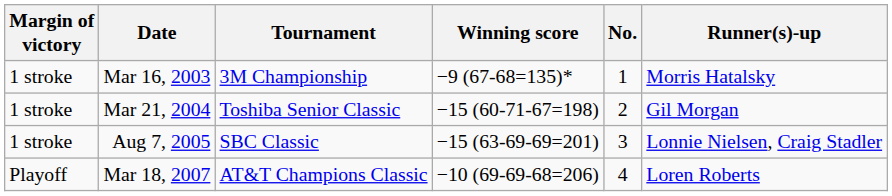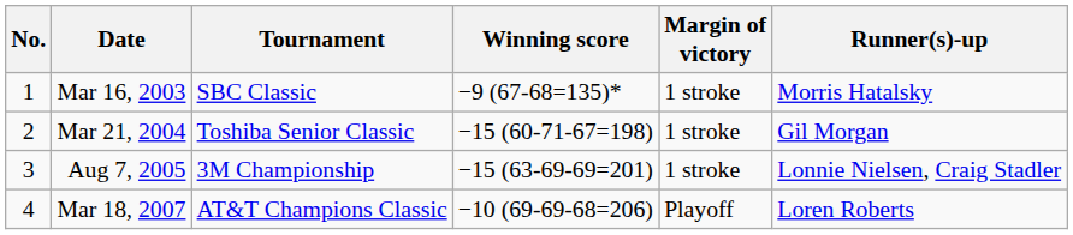 <table class="wikitable" style="font-size:95%;">
 <tr>
-<th>Margin of<br>victory</th>
+<th>No.</th>
 <th>Date</th>
 <th>Tournament</th>
 <th>Winning score</th>
-<th>No.</th>
+<th>Margin of<br>victory</th>
 <th>Runner(s)-up</th>
 </tr>
 <tr>
+<td align=center>1</td>
+<td align=right>Mar 16, <a href='#'>2003</a></td>
+<td><a href='#'>SBC Classic</a></td>
+<td>−9 (67-68=135)*</td>
 <td>1 stroke</td>
-<td align=right>Mar 16, <a href='#'>2003</a></td>
-<td><a href='#'>3M Championship</a></td>
-<td>−9 (67-68=135)*</td>
-<td align=center>1</td>
 <td> <a href='#'>Morris Hatalsky</a></td>
 </tr>
 <tr>
-<td>1 stroke</td>
+<td align=center>2</td>
 <td align=right>Mar 21, <a href='#'>2004</a></td>
 <td><a href='#'>Toshiba Senior Classic</a></td>
 <td>−15 (60-71-67=198)</td>
-<td align=center>2</td>
+<td>1 stroke</td>
 <td> <a href='#'>Gil Morgan</a></td>
 </tr>
 <tr>
+<td align=center>3</td>
+<td align=right>Aug 7, <a href='#'>2005</a></td>
+<td><a href='#'>3M Championship</a></td>
+<td>−15 (63-69-69=201)</td>
 <td>1 stroke</td>
-<td align=right>Aug 7, <a href='#'>2005</a></td>
-<td><a href='#'>SBC Classic</a></td>
-<td>−15 (63-69-69=201)</td>
-<td align=center>3</td>
 <td> <a href='#'>Lonnie Nielsen</a>,  <a href='#'>Craig Stadler</a></td>
 </tr>
 <tr>
-<td>Playoff</td>
+<td align=center>4</td>
 <td align=right>Mar 18, <a href='#'>2007</a></td>
 <td><a href='#'>AT&T Champions Classic</a></td>
 <td>−10 (69-69-68=206)</td>
-<td align=center>4</td>
+<td>Playoff</td>
 <td> <a href='#'>Loren Roberts</a></td>
 </tr>
 </table>
